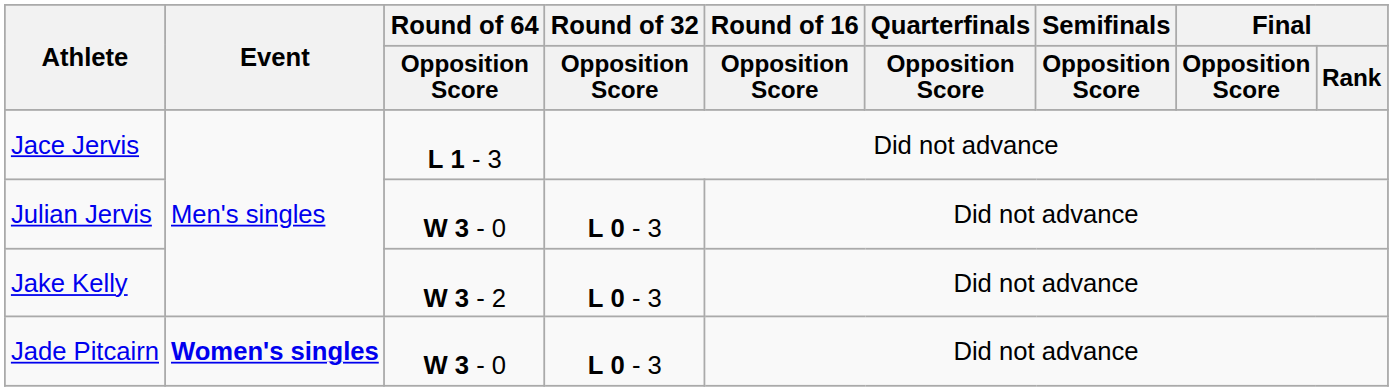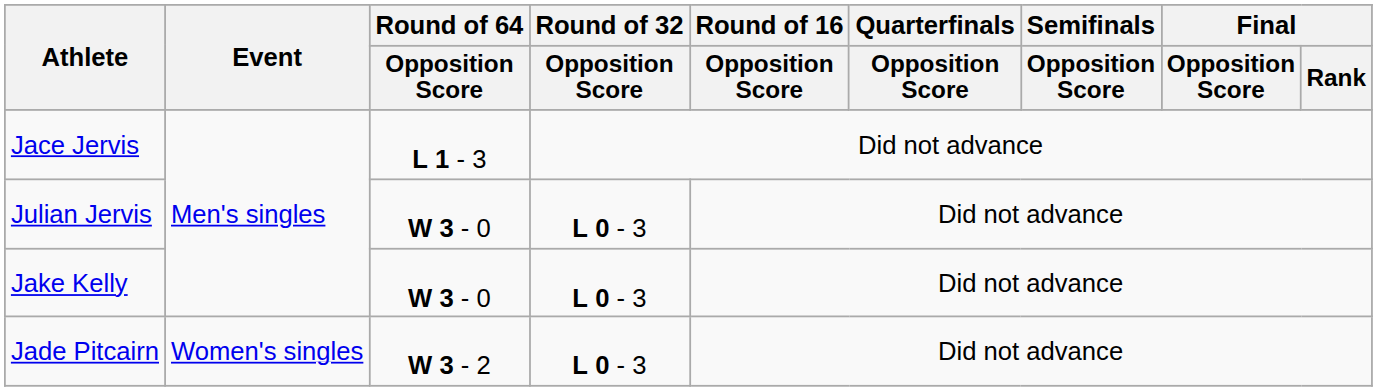 <table class=wikitable style=font-size:90%;text-align:center>
 <tr>
 <th rowspan=2>Athlete</th>
 <th rowspan=2>Event</th>
 <th>Round of 64</th>
 <th>Round of 32</th>
 <th>Round of 16</th>
 <th>Quarterfinals</th>
 <th>Semifinals</th>
 <th colspan=2>Final</th>
 </tr>
 <tr style=font-size:95%>
 <th>Opposition<br>Score</th>
 <th>Opposition<br>Score</th>
 <th>Opposition<br>Score</th>
 <th>Opposition<br>Score</th>
 <th>Opposition<br>Score</th>
 <th>Opposition<br>Score</th>
 <th>Rank</th>
 </tr>
 <tr>
 <td align=left><a href='#'>Jace Jervis</a></td>
 <td align=left rowspan=3><a href='#'>Men's singles</a></td>
 <td><br><strong>L</strong> <strong>1</strong> - 3</td>
 <td colspan=6>Did not advance</td>
 </tr>
 <tr>
 <td align=left><a href='#'>Julian Jervis</a></td>
 <td><br><strong>W</strong> <strong>3</strong> - 0</td>
 <td><br><strong>L</strong> <strong>0</strong> - 3</td>
 <td colspan=5>Did not advance</td>
 </tr>
 <tr>
 <td align=left><a href='#'>Jake Kelly</a></td>
-<td><br><strong>W</strong> <strong>3</strong> - 2</td>
+<td><br><strong>W</strong> <strong>3</strong> - 0</td>
 <td><br><strong>L</strong> <strong>0</strong> - 3</td>
 <td colspan=5>Did not advance</td>
 </tr>
 <tr>
 <td align=left><a href='#'>Jade Pitcairn</a></td>
-<td align=left><strong><a href='#'>Women's singles</a></strong></td>
-<td><br><strong>W</strong> <strong>3</strong> - 0</td>
+<td align=left><a href='#'>Women's singles</a></td>
+<td><br><strong>W</strong> <strong>3</strong> - 2</td>
 <td><br><strong>L</strong> <strong>0</strong> - 3</td>
 <td colspan=5>Did not advance</td>
 </tr>
 </table>
